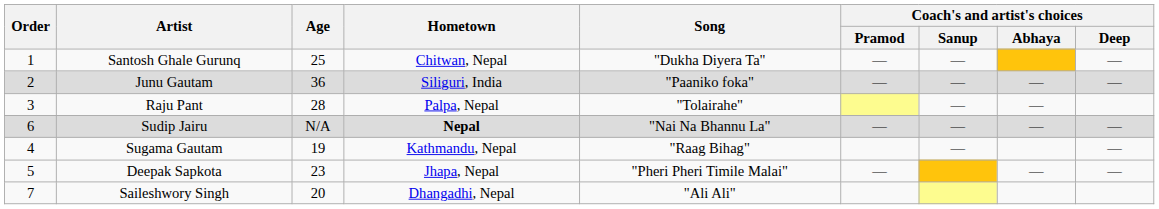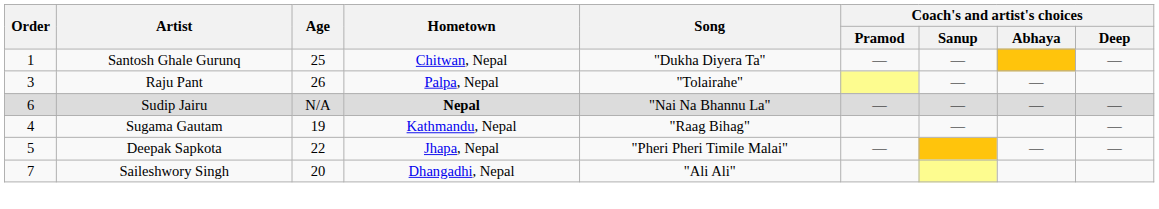 <table class="wikitable plainrowheaders" style="text-align:center; line-height:17px; width:100%;">
 <tr>
 <th rowspan="2" scope="col" style="width:04%;">Order</th>
 <th rowspan="2" scope="col" style="width:18%;">Artist</th>
 <th rowspan="2" scope="col" style="width:04%;">Age</th>
 <th rowspan="2" scope="col" style="width:18%;">Hometown</th>
 <th rowspan="2" scope="col" style="width:20%;">Song</th>
 <th colspan="4">Coach's and artist's choices</th>
 </tr>
 <tr>
 <th scope="col" style="width:06%;">Pramod</th>
 <th scope="col" style="width:06%;">Sanup</th>
 <th scope="col" style="width:06%;">Abhaya</th>
 <th scope="col" style="width:06%;">Deep</th>
 </tr>
 <tr>
 <td scope="row">1</td>
 <td>Santosh Ghale Gurunq</td>
 <td>25</td>
 <td><a href='#'>Chitwan</a>, Nepal</td>
 <td>"Dukha Diyera Ta"</td>
 <td>—</td>
 <td>—</td>
 <td style="background:#ffc40c; "><strong></strong></td>
 <td>—</td>
 </tr>
-<tr style="background:#DCDCDC;">
-<td scope="row">2</td>
-<td>Junu Gautam</td>
-<td>36</td>
-<td><a href='#'>Siliguri</a>, India</td>
-<td>"Paaniko foka"</td>
-<td>—</td>
-<td>—</td>
-<td>—</td>
-<td>—</td>
-</tr>
 <tr>
 <td scope="row">3</td>
 <td>Raju Pant</td>
-<td>28</td>
+<td>26</td>
 <td><a href='#'>Palpa</a>, Nepal</td>
 <td>"Tolairahe"</td>
 <td style="background:#fdfc8f; "><strong></strong></td>
 <td>—</td>
 <td>—</td>
 <td><strong></strong></td>
 </tr>
 <tr style="background:#DCDCDC;">
 <td scope="row">6</td>
 <td>Sudip Jairu</td>
 <td>N/A</td>
 <td><strong>Nepal</strong></td>
 <td>"Nai Na Bhannu La"</td>
 <td>—</td>
 <td>—</td>
 <td>—</td>
 <td>—</td>
 </tr>
 <tr>
 <td scope="row">4</td>
 <td>Sugama Gautam</td>
 <td>19</td>
 <td><a href='#'>Kathmandu</a>, Nepal</td>
 <td>"Raag Bihag"</td>
 <td styke="background:#fdfc8f; "><strong></strong></td>
 <td>—</td>
 <td><strong></strong></td>
 <td>—</td>
 </tr>
 <tr>
 <td scope="row">5</td>
 <td>Deepak Sapkota</td>
-<td>23</td>
+<td>22</td>
 <td><a href='#'>Jhapa</a>, Nepal</td>
 <td>"Pheri Pheri Timile Malai"</td>
 <td>—</td>
 <td style="background:#ffc40c; "><strong></strong></td>
 <td>—</td>
 <td>—</td>
 </tr>
 <tr>
 <td scope="row">7</td>
 <td>Saileshwory Singh</td>
 <td>20</td>
 <td><a href='#'>Dhangadhi</a>, Nepal</td>
 <td>"Ali Ali"</td>
 <td><strong></strong></td>
 <td style="background:#fdfc8f; "><strong></strong></td>
 <td><strong></strong></td>
 <td><strong></strong></td>
 </tr>
 </table>
